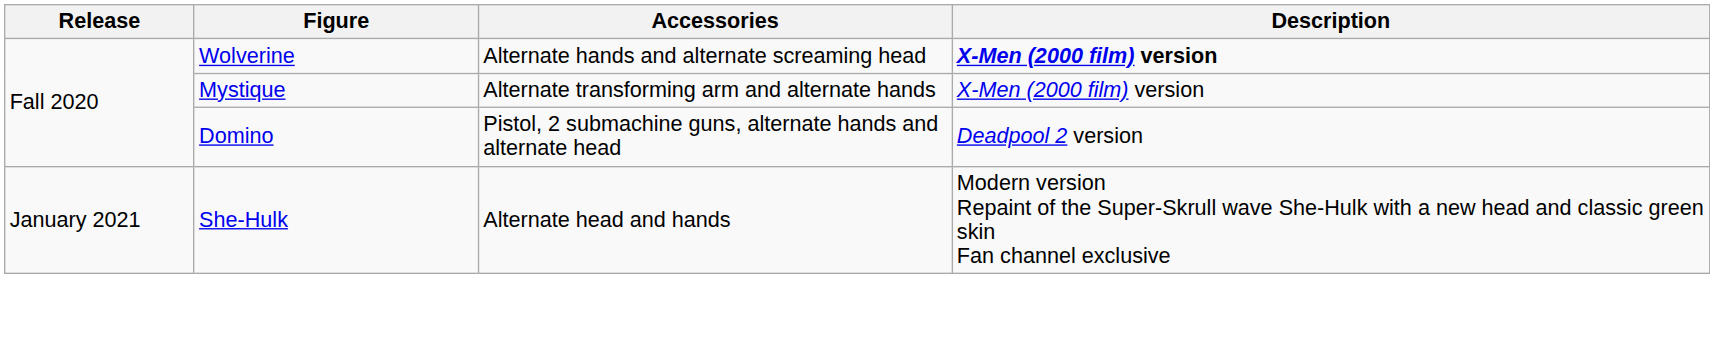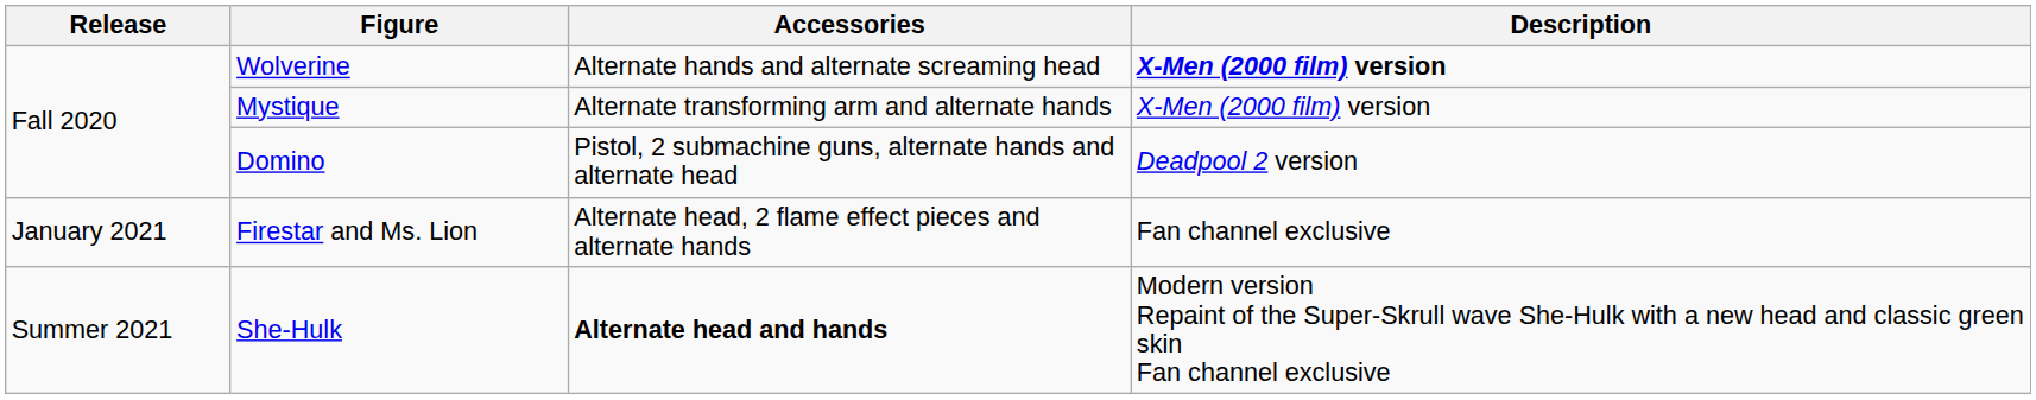 <table class="wikitable" style="width:100%;">
 <tr>
 <th width="10%">Release</th>
 <th width="15%">Figure</th>
 <th width="25%">Accessories</th>
 <th width="40%">Description</th>
 </tr>
 <tr>
 <td rowspan="3">Fall 2020</td>
 <td><a href='#'>Wolverine</a></td>
 <td>Alternate hands and alternate screaming head</td>
 <td rowspan="1"><strong><em><a href='#'>X-Men (2000 film)</a></em> version</strong></td>
 </tr>
 <tr>
 <td><a href='#'>Mystique</a></td>
 <td>Alternate transforming arm and alternate hands</td>
 <td rowspan="1"><em><a href='#'>X-Men (2000 film)</a></em> version</td>
 </tr>
 <tr>
 <td><a href='#'>Domino</a></td>
 <td>Pistol, 2 submachine guns, alternate hands and alternate head</td>
 <td><em><a href='#'>Deadpool 2</a></em> version</td>
 </tr>
 <tr>
 <td>January 2021</td>
+<td><a href='#'>Firestar</a> and Ms. Lion</td>
+<td>Alternate head, 2 flame effect pieces and alternate hands</td>
+<td>Fan channel exclusive</td>
+</tr>
+<tr>
+<td>Summer 2021</td>
 <td><a href='#'>She-Hulk</a></td>
-<td>Alternate head and hands</td>
+<td><strong>Alternate head and hands</strong></td>
 <td>Modern version<br>Repaint of the Super-Skrull wave She-Hulk with a new head and classic green skin<br>Fan channel exclusive</td>
 </tr>
 </table>
